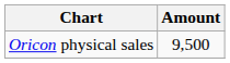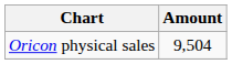 <table class="wikitable">
 <tr>
 <th>Chart</th>
 <th>Amount</th>
 </tr>
 <tr>
 <td><em><a href='#'>Oricon</a></em> physical sales</td>
-<td align="center">9,500</td>
+<td align="center">9,504</td>
 </tr>
 <tr>
 </tr>
 </table>
